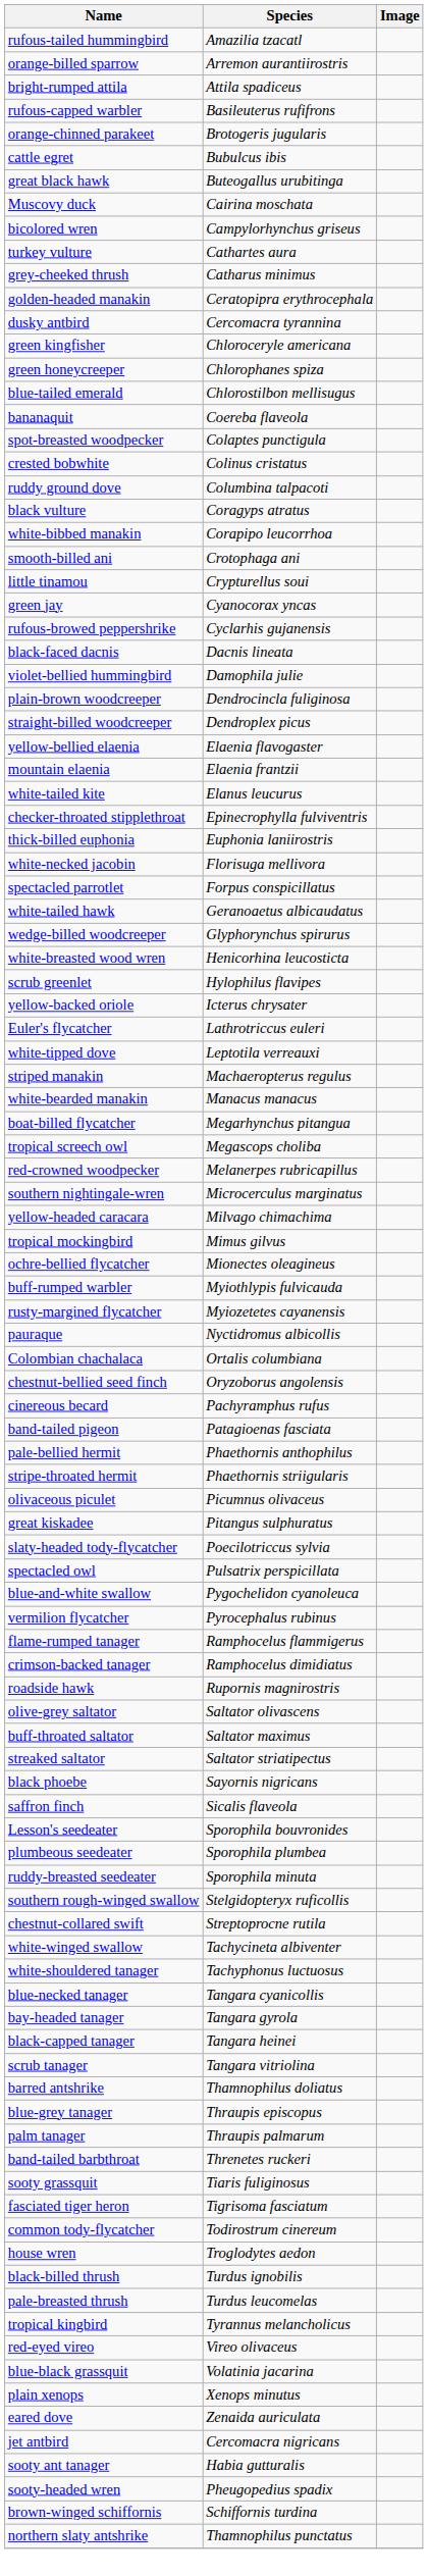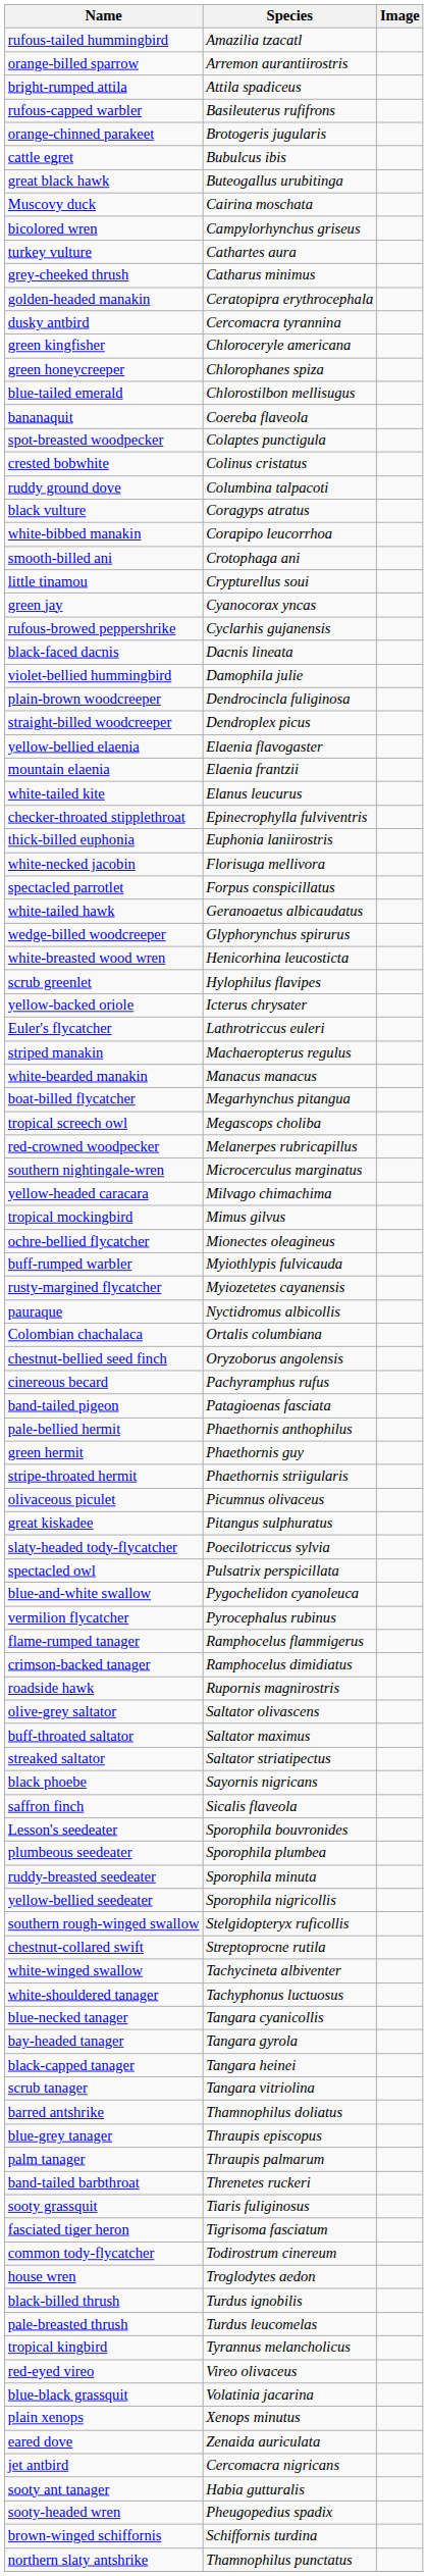 <table class="wikitable sortable mw-collapsible mw-collapsed">
 <tr>
 <th>Name</th>
 <th>Species</th>
 <th>Image</th>
 </tr>
 <tr>
 <td><a href='#'>rufous-tailed hummingbird</a></td>
 <td><em>Amazilia tzacatl</em></td>
 <td></td>
 </tr>
 <tr>
 <td><a href='#'>orange-billed sparrow</a></td>
 <td><em>Arremon aurantiirostris</em></td>
 <td></td>
 </tr>
 <tr>
 <td><a href='#'>bright-rumped attila</a></td>
 <td><em>Attila spadiceus</em></td>
 <td></td>
 </tr>
 <tr>
 <td><a href='#'>rufous-capped warbler</a></td>
 <td><em>Basileuterus rufifrons</em></td>
 <td></td>
 </tr>
 <tr>
 <td><a href='#'>orange-chinned parakeet</a></td>
 <td><em>Brotogeris jugularis</em></td>
 <td></td>
 </tr>
 <tr>
 <td><a href='#'>cattle egret</a></td>
 <td><em>Bubulcus ibis</em></td>
 <td></td>
 </tr>
 <tr>
 <td><a href='#'>great black hawk</a></td>
 <td><em>Buteogallus urubitinga</em></td>
 <td></td>
 </tr>
 <tr>
 <td><a href='#'>Muscovy duck</a></td>
 <td><em>Cairina moschata</em></td>
 <td></td>
 </tr>
 <tr>
 <td><a href='#'>bicolored wren</a></td>
 <td><em>Campylorhynchus griseus</em></td>
 <td></td>
 </tr>
 <tr>
 <td><a href='#'>turkey vulture</a></td>
 <td><em>Cathartes aura</em></td>
 <td></td>
 </tr>
 <tr>
 <td><a href='#'>grey-cheeked thrush</a></td>
 <td><em>Catharus minimus</em></td>
 <td></td>
 </tr>
 <tr>
 <td><a href='#'>golden-headed manakin</a></td>
 <td><em>Ceratopipra erythrocephala</em></td>
 <td></td>
 </tr>
 <tr>
 <td><a href='#'>dusky antbird</a></td>
 <td><em>Cercomacra tyrannina</em></td>
 <td></td>
 </tr>
 <tr>
 <td><a href='#'>green kingfisher</a></td>
 <td><em>Chloroceryle americana</em></td>
 <td></td>
 </tr>
 <tr>
 <td><a href='#'>green honeycreeper</a></td>
 <td><em>Chlorophanes spiza</em></td>
 <td></td>
 </tr>
 <tr>
 <td><a href='#'>blue-tailed emerald</a></td>
 <td><em>Chlorostilbon mellisugus</em></td>
 <td></td>
 </tr>
 <tr>
 <td><a href='#'>bananaquit</a></td>
 <td><em>Coereba flaveola</em></td>
 <td></td>
 </tr>
 <tr>
 <td><a href='#'>spot-breasted woodpecker</a></td>
 <td><em>Colaptes punctigula</em></td>
 <td></td>
 </tr>
 <tr>
 <td><a href='#'>crested bobwhite</a></td>
 <td><em>Colinus cristatus</em></td>
 <td></td>
 </tr>
 <tr>
 <td><a href='#'>ruddy ground dove</a></td>
 <td><em>Columbina talpacoti</em></td>
 <td></td>
 </tr>
 <tr>
 <td><a href='#'>black vulture</a></td>
 <td><em>Coragyps atratus</em></td>
 <td></td>
 </tr>
 <tr>
 <td><a href='#'>white-bibbed manakin</a></td>
 <td><em>Corapipo leucorrhoa</em></td>
 <td></td>
 </tr>
 <tr>
 <td><a href='#'>smooth-billed ani</a></td>
 <td><em>Crotophaga ani</em></td>
 <td></td>
 </tr>
 <tr>
 <td><a href='#'>little tinamou</a></td>
 <td><em>Crypturellus soui</em></td>
 <td></td>
 </tr>
 <tr>
 <td><a href='#'>green jay</a></td>
 <td><em>Cyanocorax yncas</em></td>
 <td></td>
 </tr>
 <tr>
 <td><a href='#'>rufous-browed peppershrike</a></td>
 <td><em>Cyclarhis gujanensis</em></td>
 <td></td>
 </tr>
 <tr>
 <td><a href='#'>black-faced dacnis</a></td>
 <td><em>Dacnis lineata</em></td>
 <td></td>
 </tr>
 <tr>
 <td><a href='#'>violet-bellied hummingbird</a></td>
 <td><em>Damophila julie</em></td>
 <td></td>
 </tr>
 <tr>
 <td><a href='#'>plain-brown woodcreeper</a></td>
 <td><em>Dendrocincla fuliginosa</em></td>
 <td></td>
 </tr>
 <tr>
 <td><a href='#'>straight-billed woodcreeper</a></td>
 <td><em>Dendroplex picus</em></td>
 <td></td>
 </tr>
 <tr>
 <td><a href='#'>yellow-bellied elaenia</a></td>
 <td><em>Elaenia flavogaster</em></td>
 <td></td>
 </tr>
 <tr>
 <td><a href='#'>mountain elaenia</a></td>
 <td><em>Elaenia frantzii</em></td>
 <td></td>
 </tr>
 <tr>
 <td><a href='#'>white-tailed kite</a></td>
 <td><em>Elanus leucurus</em></td>
 <td></td>
 </tr>
 <tr>
 <td><a href='#'>checker-throated stipplethroat</a></td>
 <td><em>Epinecrophylla fulviventris</em></td>
 <td></td>
 </tr>
 <tr>
 <td><a href='#'>thick-billed euphonia</a></td>
 <td><em>Euphonia laniirostris</em></td>
 <td></td>
 </tr>
 <tr>
 <td><a href='#'>white-necked jacobin</a></td>
 <td><em>Florisuga mellivora</em></td>
 <td></td>
 </tr>
 <tr>
 <td><a href='#'>spectacled parrotlet</a></td>
 <td><em>Forpus conspicillatus</em></td>
 <td></td>
 </tr>
 <tr>
 <td><a href='#'>white-tailed hawk</a></td>
 <td><em>Geranoaetus albicaudatus</em></td>
 <td></td>
 </tr>
 <tr>
 <td><a href='#'>wedge-billed woodcreeper</a></td>
 <td><em>Glyphorynchus spirurus</em></td>
 <td></td>
 </tr>
 <tr>
 <td><a href='#'>white-breasted wood wren</a></td>
 <td><em>Henicorhina leucosticta</em></td>
 <td></td>
 </tr>
 <tr>
 <td><a href='#'>scrub greenlet</a></td>
 <td><em>Hylophilus flavipes</em></td>
 <td></td>
 </tr>
 <tr>
 <td><a href='#'>yellow-backed oriole</a></td>
 <td><em>Icterus chrysater</em></td>
 <td></td>
 </tr>
 <tr>
 <td><a href='#'>Euler's flycatcher</a></td>
 <td><em>Lathrotriccus euleri</em></td>
 <td></td>
 </tr>
 <tr>
-<td><a href='#'>white-tipped dove</a></td>
-<td><em>Leptotila verreauxi</em></td>
-<td></td>
-</tr>
-<tr>
 <td><a href='#'>striped manakin</a></td>
 <td><em>Machaeropterus regulus</em></td>
 <td></td>
 </tr>
 <tr>
 <td><a href='#'>white-bearded manakin</a></td>
 <td><em>Manacus manacus</em></td>
 <td></td>
 </tr>
 <tr>
 <td><a href='#'>boat-billed flycatcher</a></td>
 <td><em>Megarhynchus pitangua</em></td>
 <td></td>
 </tr>
 <tr>
 <td><a href='#'>tropical screech owl</a></td>
 <td><em>Megascops choliba</em></td>
 <td></td>
 </tr>
 <tr>
 <td><a href='#'>red-crowned woodpecker</a></td>
 <td><em>Melanerpes rubricapillus</em></td>
 <td></td>
 </tr>
 <tr>
 <td><a href='#'>southern nightingale-wren</a></td>
 <td><em>Microcerculus marginatus</em></td>
 <td></td>
 </tr>
 <tr>
 <td><a href='#'>yellow-headed caracara</a></td>
 <td><em>Milvago chimachima</em></td>
 <td></td>
 </tr>
 <tr>
 <td><a href='#'>tropical mockingbird</a></td>
 <td><em>Mimus gilvus</em></td>
 <td></td>
 </tr>
 <tr>
 <td><a href='#'>ochre-bellied flycatcher</a></td>
 <td><em>Mionectes oleagineus</em></td>
 <td></td>
 </tr>
 <tr>
 <td><a href='#'>buff-rumped warbler</a></td>
 <td><em>Myiothlypis fulvicauda</em></td>
 <td></td>
 </tr>
 <tr>
 <td><a href='#'>rusty-margined flycatcher</a></td>
 <td><em>Myiozetetes cayanensis</em></td>
 <td></td>
 </tr>
 <tr>
 <td><a href='#'>pauraque</a></td>
 <td><em>Nyctidromus albicollis</em></td>
 <td></td>
 </tr>
 <tr>
 <td><a href='#'>Colombian chachalaca</a></td>
 <td><em>Ortalis columbiana</em></td>
 <td></td>
 </tr>
 <tr>
 <td><a href='#'>chestnut-bellied seed finch</a></td>
 <td><em>Oryzoborus angolensis</em></td>
 <td></td>
 </tr>
 <tr>
 <td><a href='#'>cinereous becard</a></td>
 <td><em>Pachyramphus rufus</em></td>
 <td></td>
 </tr>
 <tr>
 <td><a href='#'>band-tailed pigeon</a></td>
 <td><em>Patagioenas fasciata</em></td>
 <td></td>
 </tr>
 <tr>
 <td><a href='#'>pale-bellied hermit</a></td>
 <td><em>Phaethornis anthophilus</em></td>
+<td></td>
+</tr>
+<tr>
+<td><a href='#'>green hermit</a></td>
+<td><em>Phaethornis guy</em></td>
 <td></td>
 </tr>
 <tr>
 <td><a href='#'>stripe-throated hermit</a></td>
 <td><em>Phaethornis striigularis</em></td>
 <td></td>
 </tr>
 <tr>
 <td><a href='#'>olivaceous piculet</a></td>
 <td><em>Picumnus olivaceus</em></td>
 <td></td>
 </tr>
 <tr>
 <td><a href='#'>great kiskadee</a></td>
 <td><em>Pitangus sulphuratus</em></td>
 <td></td>
 </tr>
 <tr>
 <td><a href='#'>slaty-headed tody-flycatcher</a></td>
 <td><em>Poecilotriccus sylvia</em></td>
 <td></td>
 </tr>
 <tr>
 <td><a href='#'>spectacled owl</a></td>
 <td><em>Pulsatrix perspicillata</em></td>
 <td></td>
 </tr>
 <tr>
 <td><a href='#'>blue-and-white swallow</a></td>
 <td><em>Pygochelidon cyanoleuca</em></td>
 <td></td>
 </tr>
 <tr>
 <td><a href='#'>vermilion flycatcher</a></td>
 <td><em>Pyrocephalus rubinus</em></td>
 <td></td>
 </tr>
 <tr>
 <td><a href='#'>flame-rumped tanager</a></td>
 <td><em>Ramphocelus flammigerus</em></td>
 <td></td>
 </tr>
 <tr>
 <td><a href='#'>crimson-backed tanager</a></td>
 <td><em>Ramphocelus dimidiatus</em></td>
 <td></td>
 </tr>
 <tr>
 <td><a href='#'>roadside hawk</a></td>
 <td><em>Rupornis magnirostris</em></td>
 <td></td>
 </tr>
 <tr>
 <td><a href='#'>olive-grey saltator</a></td>
 <td><em>Saltator olivascens</em></td>
 <td></td>
 </tr>
 <tr>
 <td><a href='#'>buff-throated saltator</a></td>
 <td><em>Saltator maximus</em></td>
 <td></td>
 </tr>
 <tr>
 <td><a href='#'>streaked saltator</a></td>
 <td><em>Saltator striatipectus</em></td>
 <td></td>
 </tr>
 <tr>
 <td><a href='#'>black phoebe</a></td>
 <td><em>Sayornis nigricans</em></td>
 <td></td>
 </tr>
 <tr>
 <td><a href='#'>saffron finch</a></td>
 <td><em>Sicalis flaveola</em></td>
 <td></td>
 </tr>
 <tr>
 <td><a href='#'>Lesson's seedeater</a></td>
 <td><em>Sporophila bouvronides</em></td>
 <td></td>
 </tr>
 <tr>
 <td><a href='#'>plumbeous seedeater</a></td>
 <td><em>Sporophila plumbea</em></td>
 <td></td>
 </tr>
 <tr>
 <td><a href='#'>ruddy-breasted seedeater</a></td>
 <td><em>Sporophila minuta</em></td>
+<td></td>
+</tr>
+<tr>
+<td><a href='#'>yellow-bellied seedeater</a></td>
+<td><em>Sporophila nigricollis</em></td>
 <td></td>
 </tr>
 <tr>
 <td><a href='#'>southern rough-winged swallow</a></td>
 <td><em>Stelgidopteryx ruficollis</em></td>
 <td></td>
 </tr>
 <tr>
 <td><a href='#'>chestnut-collared swift</a></td>
 <td><em>Streptoprocne rutila</em></td>
 <td></td>
 </tr>
 <tr>
 <td><a href='#'>white-winged swallow</a></td>
 <td><em>Tachycineta albiventer</em></td>
 <td></td>
 </tr>
 <tr>
 <td><a href='#'>white-shouldered tanager</a></td>
 <td><em>Tachyphonus luctuosus</em></td>
 <td></td>
 </tr>
 <tr>
 <td><a href='#'>blue-necked tanager</a></td>
 <td><em>Tangara cyanicollis</em></td>
 <td></td>
 </tr>
 <tr>
 <td><a href='#'>bay-headed tanager</a></td>
 <td><em>Tangara gyrola</em></td>
 <td></td>
 </tr>
 <tr>
 <td><a href='#'>black-capped tanager</a></td>
 <td><em>Tangara heinei</em></td>
 <td></td>
 </tr>
 <tr>
 <td><a href='#'>scrub tanager</a></td>
 <td><em>Tangara vitriolina</em></td>
 <td></td>
 </tr>
 <tr>
 <td><a href='#'>barred antshrike</a></td>
 <td><em>Thamnophilus doliatus</em></td>
 <td></td>
 </tr>
 <tr>
 <td><a href='#'>blue-grey tanager</a></td>
 <td><em>Thraupis episcopus</em></td>
 <td></td>
 </tr>
 <tr>
 <td><a href='#'>palm tanager</a></td>
 <td><em>Thraupis palmarum</em></td>
 <td></td>
 </tr>
 <tr>
 <td><a href='#'>band-tailed barbthroat</a></td>
 <td><em>Threnetes ruckeri</em></td>
 <td></td>
 </tr>
 <tr>
 <td><a href='#'>sooty grassquit</a></td>
 <td><em>Tiaris fuliginosus</em></td>
 <td></td>
 </tr>
 <tr>
 <td><a href='#'>fasciated tiger heron</a></td>
 <td><em>Tigrisoma fasciatum</em></td>
 <td></td>
 </tr>
 <tr>
 <td><a href='#'>common tody-flycatcher</a></td>
 <td><em>Todirostrum cinereum</em></td>
 <td></td>
 </tr>
 <tr>
 <td><a href='#'>house wren</a></td>
 <td><em>Troglodytes aedon</em></td>
 <td></td>
 </tr>
 <tr>
 <td><a href='#'>black-billed thrush</a></td>
 <td><em>Turdus ignobilis</em></td>
 <td></td>
 </tr>
 <tr>
 <td><a href='#'>pale-breasted thrush</a></td>
 <td><em>Turdus leucomelas</em></td>
 <td></td>
 </tr>
 <tr>
 <td><a href='#'>tropical kingbird</a></td>
 <td><em>Tyrannus melancholicus</em></td>
 <td></td>
 </tr>
 <tr>
 <td><a href='#'>red-eyed vireo</a></td>
 <td><em>Vireo olivaceus</em></td>
 <td></td>
 </tr>
 <tr>
 <td><a href='#'>blue-black grassquit</a></td>
 <td><em>Volatinia jacarina</em></td>
 <td></td>
 </tr>
 <tr>
 <td><a href='#'>plain xenops</a></td>
 <td><em>Xenops minutus</em></td>
 <td></td>
 </tr>
 <tr>
 <td><a href='#'>eared dove</a></td>
 <td><em>Zenaida auriculata</em></td>
 <td></td>
 </tr>
 <tr>
 <td><a href='#'>jet antbird</a></td>
 <td><em>Cercomacra nigricans</em></td>
 <td></td>
 </tr>
 <tr>
 <td><a href='#'>sooty ant tanager</a></td>
 <td><em>Habia gutturalis</em></td>
 <td></td>
 </tr>
 <tr>
 <td><a href='#'>sooty-headed wren</a></td>
 <td><em>Pheugopedius spadix</em></td>
 <td></td>
 </tr>
 <tr>
 <td><a href='#'>brown-winged schiffornis</a></td>
 <td><em>Schiffornis turdina</em></td>
 <td></td>
 </tr>
 <tr>
 <td><a href='#'>northern slaty antshrike</a></td>
 <td><em>Thamnophilus punctatus</em></td>
 <td></td>
 </tr>
 <tr>
 </tr>
 </table>
